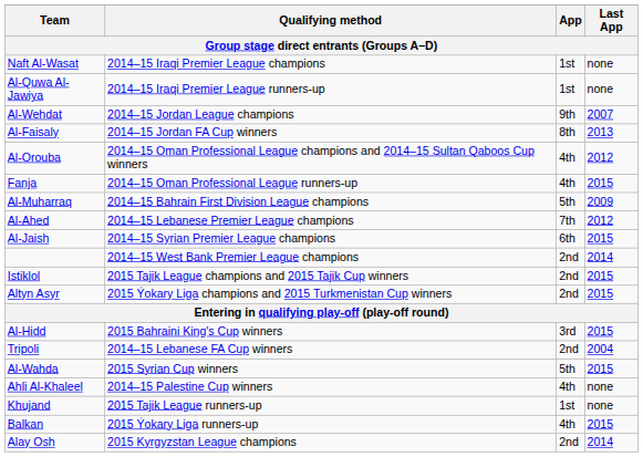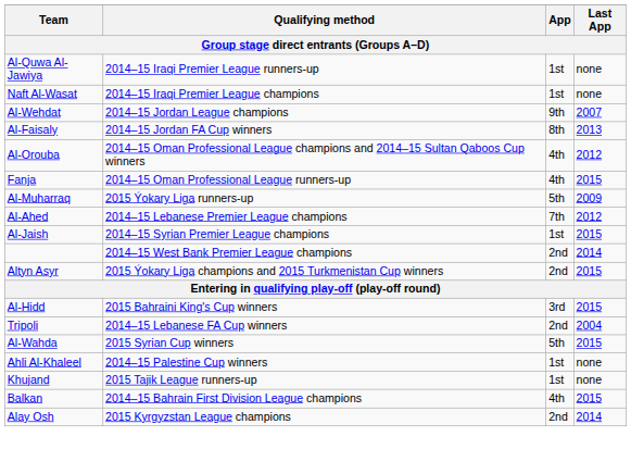 <table class="wikitable">
 <tr>
 </tr>
 <tr>
 <th>Team</th>
 <th>Qualifying method</th>
 <th>App</th>
 <th>Last App</th>
 </tr>
 <tr>
 <th colspan=4><a href='#'>Group stage</a> direct entrants (Groups A–D)</th>
 </tr>
 <tr>
-<td> <a href='#'>Naft Al-Wasat</a></td>
-<td><a href='#'>2014–15 Iraqi Premier League</a> champions</td>
+<td> <a href='#'>Al-Quwa Al-Jawiya</a></td>
+<td><a href='#'>2014–15 Iraqi Premier League</a> runners-up</td>
 <td>1st</td>
 <td>none</td>
 </tr>
 <tr>
-<td> <a href='#'>Al-Quwa Al-Jawiya</a></td>
-<td><a href='#'>2014–15 Iraqi Premier League</a> runners-up</td>
+<td> <a href='#'>Naft Al-Wasat</a></td>
+<td><a href='#'>2014–15 Iraqi Premier League</a> champions</td>
 <td>1st</td>
 <td>none</td>
 </tr>
 <tr>
 <td> <a href='#'>Al-Wehdat</a></td>
 <td><a href='#'>2014–15 Jordan League</a> champions</td>
 <td>9th</td>
 <td><a href='#'>2007</a></td>
 </tr>
 <tr>
 <td> <a href='#'>Al-Faisaly</a></td>
 <td><a href='#'>2014–15 Jordan FA Cup</a> winners</td>
 <td>8th</td>
 <td><a href='#'>2013</a></td>
 </tr>
 <tr>
 <td> <a href='#'>Al-Orouba</a></td>
 <td><a href='#'>2014–15 Oman Professional League</a> champions and <a href='#'>2014–15 Sultan Qaboos Cup</a> winners</td>
 <td>4th</td>
 <td><a href='#'>2012</a></td>
 </tr>
 <tr>
 <td> <a href='#'>Fanja</a></td>
 <td><a href='#'>2014–15 Oman Professional League</a> runners-up</td>
 <td>4th</td>
 <td><a href='#'>2015</a></td>
 </tr>
 <tr>
 <td> <a href='#'>Al-Muharraq</a></td>
-<td><a href='#'>2014–15 Bahrain First Division League</a> champions</td>
+<td><a href='#'>2015 Ýokary Liga</a> runners-up</td>
 <td>5th</td>
 <td><a href='#'>2009</a></td>
 </tr>
 <tr>
 <td> <a href='#'>Al-Ahed</a></td>
 <td><a href='#'>2014–15 Lebanese Premier League</a> champions</td>
 <td>7th</td>
 <td><a href='#'>2012</a></td>
 </tr>
 <tr>
 <td> <a href='#'>Al-Jaish</a></td>
 <td><a href='#'>2014–15 Syrian Premier League</a> champions</td>
-<td>6th</td>
+<td>1st</td>
 <td><a href='#'>2015</a></td>
 </tr>
 <tr>
 <td></td>
 <td><a href='#'>2014–15 West Bank Premier League</a> champions</td>
 <td>2nd</td>
 <td><a href='#'>2014</a></td>
-</tr>
-<tr>
-<td> <a href='#'>Istiklol</a></td>
-<td><a href='#'>2015 Tajik League</a> champions and <a href='#'>2015 Tajik Cup</a> winners</td>
-<td>2nd</td>
-<td><a href='#'>2015</a></td>
 </tr>
 <tr>
 <td> <a href='#'>Altyn Asyr</a></td>
 <td><a href='#'>2015 Ýokary Liga</a> champions and <a href='#'>2015 Turkmenistan Cup</a> winners</td>
 <td>2nd</td>
 <td><a href='#'>2015</a></td>
 </tr>
 <tr>
 <th colspan=4>Entering in <a href='#'>qualifying play-off</a> (play-off round)</th>
 </tr>
 <tr>
 <td> <a href='#'>Al-Hidd</a></td>
 <td><a href='#'>2015 Bahraini King's Cup</a> winners</td>
 <td>3rd</td>
 <td><a href='#'>2015</a></td>
 </tr>
 <tr>
 <td> <a href='#'>Tripoli</a></td>
 <td><a href='#'>2014–15 Lebanese FA Cup</a> winners</td>
 <td>2nd</td>
 <td><a href='#'>2004</a></td>
 </tr>
 <tr>
 <td> <a href='#'>Al-Wahda</a></td>
 <td><a href='#'>2015 Syrian Cup</a> winners</td>
 <td>5th</td>
 <td><a href='#'>2015</a></td>
 </tr>
 <tr>
 <td> <a href='#'>Ahli Al-Khaleel</a></td>
 <td><a href='#'>2014–15 Palestine Cup</a> winners</td>
-<td>4th</td>
+<td>1st</td>
 <td>none</td>
 </tr>
 <tr>
 <td> <a href='#'>Khujand</a></td>
 <td><a href='#'>2015 Tajik League</a> runners-up</td>
 <td>1st</td>
 <td>none</td>
 </tr>
 <tr>
 <td> <a href='#'>Balkan</a></td>
-<td><a href='#'>2015 Ýokary Liga</a> runners-up</td>
+<td><a href='#'>2014–15 Bahrain First Division League</a> champions</td>
 <td>4th</td>
 <td><a href='#'>2015</a></td>
 </tr>
 <tr>
 <td> <a href='#'>Alay Osh</a></td>
 <td><a href='#'>2015 Kyrgyzstan League</a> champions</td>
 <td>2nd</td>
 <td><a href='#'>2014</a></td>
 </tr>
 </table>
